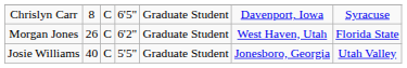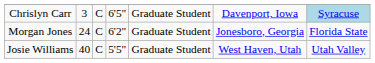 <table class="wikitable sortable" border="1" style="text-align: center;">
 <tr align=center>
 </tr>
 <tr>
 <td>Chrislyn Carr</td>
-<td>8</td>
+<td>3</td>
 <td>C</td>
 <td>6'5"</td>
 <td>Graduate Student</td>
 <td><a href='#'>Davenport, Iowa</a></td>
-<td><a href='#'>Syracuse</a></td>
+<td style="background: lightblue;"><a href='#'>Syracuse</a></td>
 </tr>
 <tr>
 <td>Morgan Jones</td>
-<td>26</td>
+<td>24</td>
 <td>C</td>
 <td>6'2"</td>
 <td>Graduate Student</td>
-<td><a href='#'>West Haven, Utah</a></td>
+<td><a href='#'>Jonesboro, Georgia</a></td>
 <td><a href='#'>Florida State</a></td>
 </tr>
 <tr>
 <td>Josie Williams</td>
 <td>40</td>
 <td>C</td>
 <td>5'5"</td>
 <td>Graduate Student</td>
-<td><a href='#'>Jonesboro, Georgia</a></td>
+<td><a href='#'>West Haven, Utah</a></td>
 <td><a href='#'>Utah Valley</a></td>
 </tr>
 </table>
